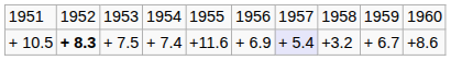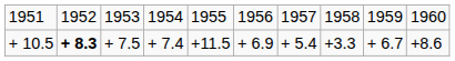 <table class="wikitable">
 <tr>
 <td>1951</td>
 <td>1952</td>
 <td>1953</td>
 <td>1954</td>
 <td>1955</td>
 <td>1956</td>
 <td>1957</td>
 <td>1958</td>
 <td>1959</td>
 <td>1960</td>
 </tr>
 <tr>
 <td>+ 10.5</td>
 <td><strong>+ 8.3</strong></td>
 <td>+ 7.5</td>
 <td>+ 7.4</td>
-<td>+11.6</td>
+<td>+11.5</td>
 <td>+ 6.9</td>
-<td style="background: lavender;">+ 5.4</td>
-<td>+3.2</td>
+<td>+ 5.4</td>
+<td>+3.3</td>
 <td>+ 6.7</td>
 <td>+8.6</td>
 </tr>
 </table>
